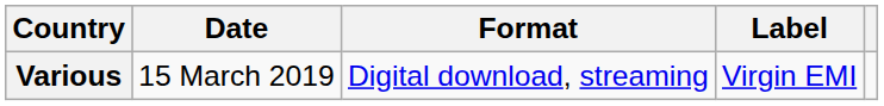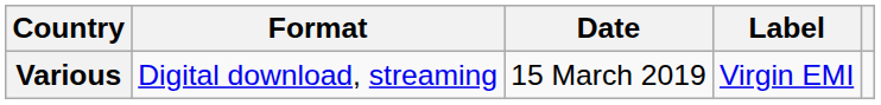 <table class="wikitable plainrowheaders">
 <tr>
 <th scope="col">Country</th>
+<th scope="col">Format</th>
 <th scope="col">Date</th>
-<th scope="col">Format</th>
 <th scope="col">Label</th>
 <th scope="col"></th>
 </tr>
 <tr>
 <th scope="row">Various</th>
+<td><a href='#'>Digital download</a>, <a href='#'>streaming</a></td>
 <td>15 March 2019</td>
-<td><a href='#'>Digital download</a>, <a href='#'>streaming</a></td>
 <td><a href='#'>Virgin EMI</a></td>
 <td></td>
 </tr>
 </table>
